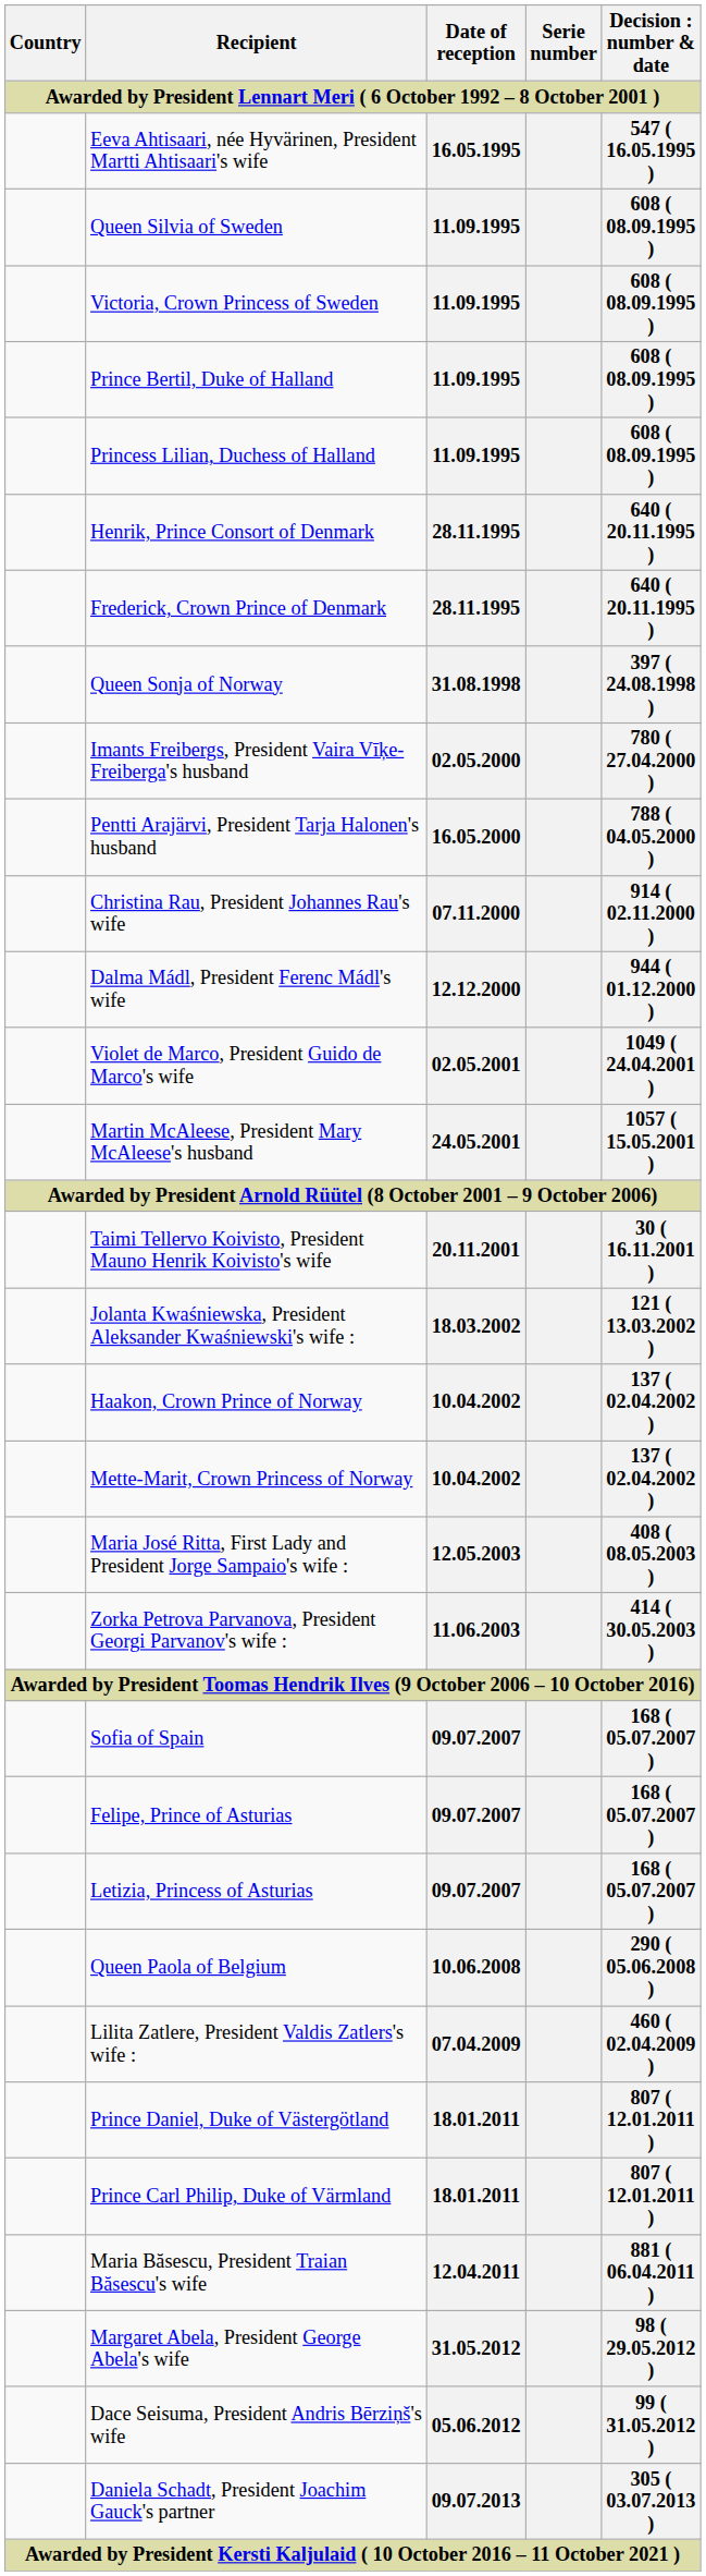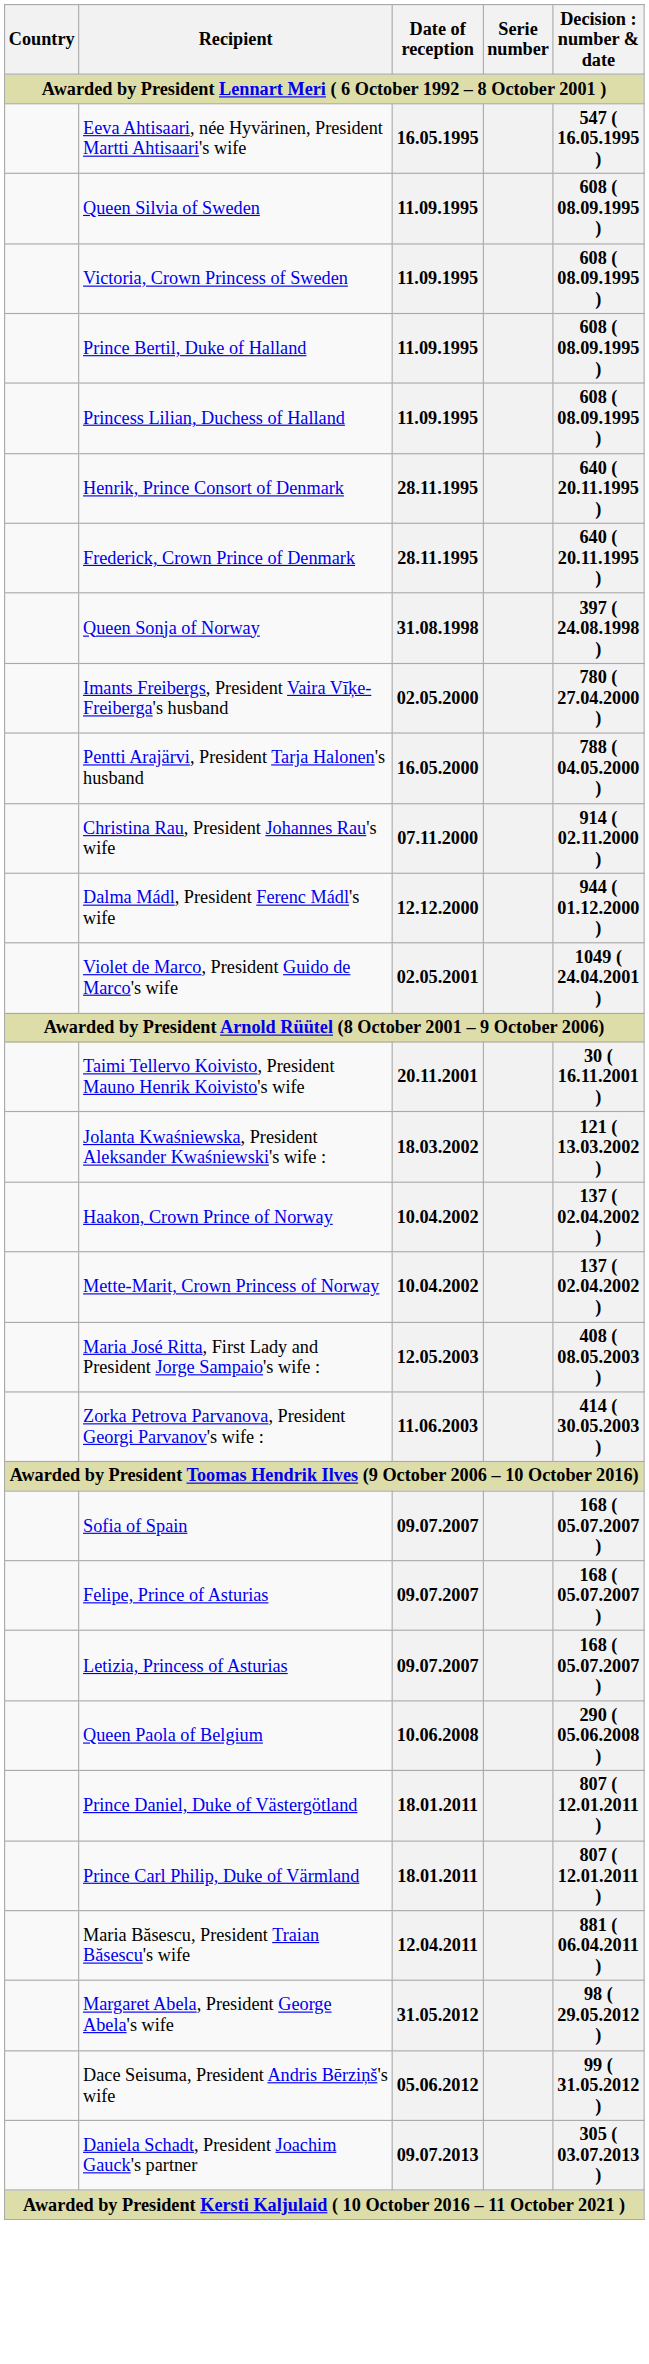 <table class="wikitable" width=90%>
 <tr>
 <th>Country</th>
 <th width=60%>Recipient</th>
 <th>Date of <br>reception</th>
 <th>Serie <br>number</th>
 <th width=13%>Decision :<br>number & date</th>
 </tr>
 <tr>
 <th colspan=5 style="background-color:#ddddaa"><strong>Awarded by President <a href='#'>Lennart Meri</a> ( 6 October 1992 – 8 October 2001 )</strong></th>
 </tr>
 <tr>
 <td></td>
 <td><a href='#'>Eeva Ahtisaari</a>, née Hyvärinen, President <a href='#'>Martti Ahtisaari</a>'s wife</td>
 <th>16.05.1995</th>
 <th></th>
 <th>547 ( 16.05.1995 )</th>
 </tr>
 <tr>
 <td></td>
 <td><a href='#'>Queen Silvia of Sweden</a></td>
 <th>11.09.1995</th>
 <th></th>
 <th>608 ( 08.09.1995 )</th>
 </tr>
 <tr>
 <td></td>
 <td><a href='#'>Victoria, Crown Princess of Sweden</a></td>
 <th>11.09.1995</th>
 <th></th>
 <th>608 ( 08.09.1995 )</th>
 </tr>
 <tr>
 <td></td>
 <td><a href='#'>Prince Bertil, Duke of Halland</a></td>
 <th>11.09.1995</th>
 <th></th>
 <th>608 ( 08.09.1995 )</th>
 </tr>
 <tr>
 <td></td>
 <td><a href='#'>Princess Lilian, Duchess of Halland</a></td>
 <th>11.09.1995</th>
 <th></th>
 <th>608 ( 08.09.1995 )</th>
 </tr>
 <tr>
 <td></td>
 <td><a href='#'>Henrik, Prince Consort of Denmark</a></td>
 <th>28.11.1995</th>
 <th></th>
 <th>640 ( 20.11.1995 )</th>
 </tr>
 <tr>
 <td></td>
 <td><a href='#'>Frederick, Crown Prince of Denmark</a></td>
 <th>28.11.1995</th>
 <th></th>
 <th>640 ( 20.11.1995 )</th>
 </tr>
 <tr>
 <td></td>
 <td><a href='#'>Queen Sonja of Norway</a></td>
 <th>31.08.1998</th>
 <th></th>
 <th>397 ( 24.08.1998 )</th>
 </tr>
 <tr>
 <td></td>
 <td><a href='#'>Imants Freibergs</a>, President <a href='#'>Vaira Vīķe-Freiberga</a>'s husband</td>
 <th>02.05.2000</th>
 <th></th>
 <th>780 ( 27.04.2000 )</th>
 </tr>
 <tr>
 <td></td>
 <td><a href='#'>Pentti Arajärvi</a>, President <a href='#'>Tarja Halonen</a>'s husband</td>
 <th>16.05.2000</th>
 <th></th>
 <th>788 ( 04.05.2000 )</th>
 </tr>
 <tr>
 <td></td>
 <td><a href='#'>Christina Rau</a>, President <a href='#'>Johannes Rau</a>'s wife</td>
 <th>07.11.2000</th>
 <th></th>
 <th>914 ( 02.11.2000 )</th>
 </tr>
 <tr>
 <td></td>
 <td><a href='#'>Dalma Mádl</a>, President <a href='#'>Ferenc Mádl</a>'s wife</td>
 <th>12.12.2000</th>
 <th></th>
 <th>944 ( 01.12.2000 )</th>
 </tr>
 <tr>
 <td></td>
 <td><a href='#'>Violet de Marco</a>, President <a href='#'>Guido de Marco</a>'s wife</td>
 <th>02.05.2001</th>
 <th></th>
 <th>1049 ( 24.04.2001 )</th>
 </tr>
 <tr>
-<td></td>
-<td><a href='#'>Martin McAleese</a>, President <a href='#'>Mary McAleese</a>'s husband</td>
-<th>24.05.2001</th>
-<th></th>
-<th>1057 ( 15.05.2001 )</th>
-</tr>
-<tr>
 <th colspan=5 style="background-color:#ddddaa"><strong>Awarded by President <a href='#'>Arnold Rüütel</a> (8 October 2001 – 9 October 2006)</strong></th>
 </tr>
 <tr>
 <td></td>
 <td><a href='#'>Taimi Tellervo Koivisto</a>, President <a href='#'>Mauno Henrik Koivisto</a>'s wife</td>
 <th>20.11.2001</th>
 <th></th>
 <th>30 ( 16.11.2001 )</th>
 </tr>
 <tr>
 <td></td>
 <td><a href='#'>Jolanta Kwaśniewska</a>, President <a href='#'>Aleksander Kwaśniewski</a>'s wife :</td>
 <th>18.03.2002</th>
 <th></th>
 <th>121 ( 13.03.2002 )</th>
 </tr>
 <tr>
 <td></td>
 <td><a href='#'>Haakon, Crown Prince of Norway</a></td>
 <th>10.04.2002</th>
 <th></th>
 <th>137 ( 02.04.2002 )</th>
 </tr>
 <tr>
 <td></td>
 <td><a href='#'>Mette-Marit, Crown Princess of Norway</a></td>
 <th>10.04.2002</th>
 <th></th>
 <th>137 ( 02.04.2002 )</th>
 </tr>
 <tr>
 <td></td>
 <td><a href='#'>Maria José Ritta</a>, First Lady and President <a href='#'>Jorge Sampaio</a>'s wife :</td>
 <th>12.05.2003</th>
 <th></th>
 <th>408 ( 08.05.2003 )</th>
 </tr>
 <tr>
 <td></td>
 <td><a href='#'>Zorka Petrova Parvanova</a>, President <a href='#'>Georgi Parvanov</a>'s wife :</td>
 <th>11.06.2003</th>
 <th></th>
 <th>414 ( 30.05.2003 )</th>
 </tr>
 <tr>
 <th colspan=5 style="background-color:#ddddaa">Awarded by President <a href='#'>Toomas Hendrik Ilves</a> (9 October 2006 – 10 October 2016)</th>
 </tr>
 <tr>
 <td></td>
 <td><a href='#'>Sofia of Spain</a></td>
 <th>09.07.2007</th>
 <th></th>
 <th>168 ( 05.07.2007 )</th>
 </tr>
 <tr>
 <td></td>
 <td><a href='#'>Felipe, Prince of Asturias</a></td>
 <th>09.07.2007</th>
 <th></th>
 <th>168 ( 05.07.2007 )</th>
 </tr>
 <tr>
 <td></td>
 <td><a href='#'>Letizia, Princess of Asturias</a></td>
 <th>09.07.2007</th>
 <th></th>
 <th>168 ( 05.07.2007 )</th>
 </tr>
 <tr>
 <td></td>
 <td><a href='#'>Queen Paola of Belgium</a></td>
 <th>10.06.2008</th>
 <th></th>
 <th>290 ( 05.06.2008 )</th>
 </tr>
 <tr>
 <td></td>
-<td>Lilita Zatlere, President <a href='#'>Valdis Zatlers</a>'s wife :</td>
-<th>07.04.2009</th>
-<th></th>
-<th>460 ( 02.04.2009 )</th>
-</tr>
-<tr>
-<td></td>
 <td><a href='#'>Prince Daniel, Duke of Västergötland</a></td>
 <th>18.01.2011</th>
 <th></th>
 <th>807 ( 12.01.2011 )</th>
 </tr>
 <tr>
 <td></td>
 <td><a href='#'>Prince Carl Philip, Duke of Värmland</a></td>
 <th>18.01.2011</th>
 <th></th>
 <th>807 ( 12.01.2011 )</th>
 </tr>
 <tr>
 <td></td>
 <td>Maria Băsescu, President <a href='#'>Traian Băsescu</a>'s wife</td>
 <th>12.04.2011</th>
 <th></th>
 <th>881 ( 06.04.2011 )</th>
 </tr>
 <tr>
 <td></td>
 <td><a href='#'>Margaret Abela</a>, President <a href='#'>George Abela</a>'s wife</td>
 <th>31.05.2012</th>
 <th></th>
 <th>98 ( 29.05.2012 )</th>
 </tr>
 <tr>
 <td></td>
 <td>Dace Seisuma, President <a href='#'>Andris Bērziņš</a>'s wife</td>
 <th>05.06.2012</th>
 <th></th>
 <th>99 ( 31.05.2012 )</th>
 </tr>
 <tr>
 <td></td>
 <td><a href='#'>Daniela Schadt</a>, President <a href='#'>Joachim Gauck</a>'s partner</td>
 <th>09.07.2013</th>
 <th></th>
 <th>305 ( 03.07.2013 )</th>
 </tr>
 <tr>
 <th colspan=5 style="background-color:#ddddaa"><strong>Awarded by President <a href='#'>Kersti Kaljulaid</a> ( 10 October 2016 – 11 October 2021 )</strong><br></th>
 </tr>
 </table>
